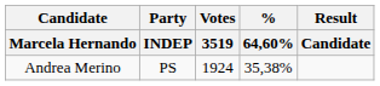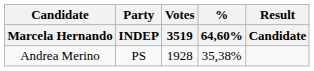 <table class="wikitable" style="text-align:center;">
 <tr>
 <th>Candidate</th>
 <th>Party</th>
 <th>Votes</th>
 <th>%</th>
 <th>Result</th>
 </tr>
 <tr>
 <th>Marcela Hernando</th>
 <th>INDEP</th>
 <th>3519</th>
 <th>64,60%</th>
 <th>Candidate</th>
 </tr>
 <tr>
 <td>Andrea Merino</td>
 <td>PS</td>
-<td>1924</td>
+<td>1928</td>
 <td>35,38%</td>
 <td></td>
 </tr>
 </table>
